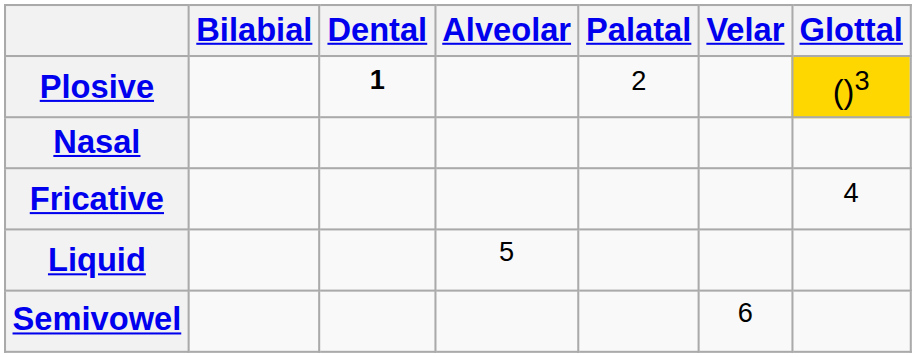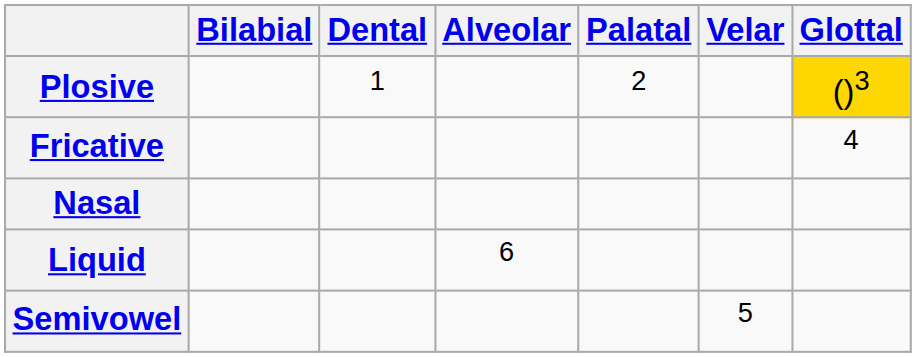 <table class="wikitable" style="text-align: center;">
 <tr>
 <th></th>
 <th><a href='#'>Bilabial</a></th>
 <th><a href='#'>Dental</a></th>
 <th><a href='#'>Alveolar</a></th>
 <th><a href='#'>Palatal</a></th>
 <th><a href='#'>Velar</a></th>
 <th><a href='#'>Glottal</a></th>
 </tr>
 <tr>
 <th><a href='#'>Plosive</a></th>
 <td></td>
-<td><strong> <sup>1</sup></strong></td>
+<td> <sup>1</sup></td>
 <td></td>
 <td><sup>2</sup></td>
 <td></td>
 <td style="background: gold;">()<sup>3</sup></td>
+</tr>
+<tr>
+<th><a href='#'>Fricative</a></th>
+<td></td>
+<td></td>
+<td></td>
+<td></td>
+<td></td>
+<td><sup>4</sup></td>
 </tr>
 <tr>
 <th><a href='#'>Nasal</a></th>
 <td></td>
 <td></td>
 <td></td>
 <td></td>
 <td></td>
 <td></td>
 </tr>
 <tr>
-<th><a href='#'>Fricative</a></th>
-<td></td>
-<td></td>
-<td></td>
-<td></td>
-<td></td>
-<td><sup>4</sup></td>
-</tr>
-<tr>
 <th><a href='#'>Liquid</a></th>
 <td></td>
 <td></td>
-<td><sup>5</sup></td>
+<td><sup>6</sup></td>
 <td></td>
 <td></td>
 <td></td>
 </tr>
 <tr>
 <th><a href='#'>Semivowel</a></th>
 <td></td>
 <td></td>
 <td></td>
 <td></td>
-<td><sup>6</sup></td>
+<td><sup>5</sup></td>
 <td></td>
 </tr>
 </table>
